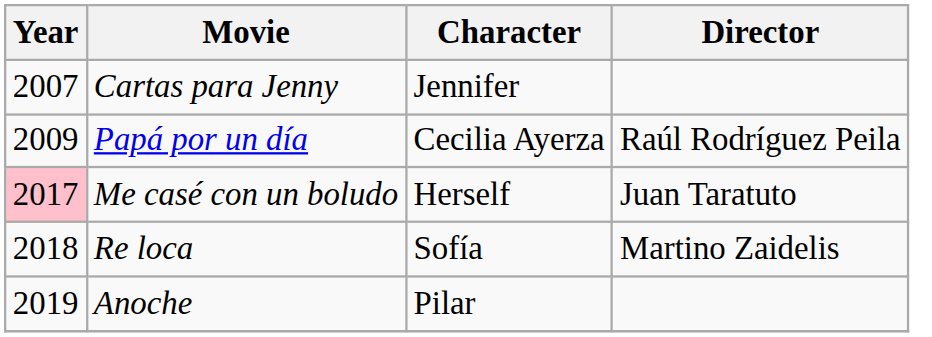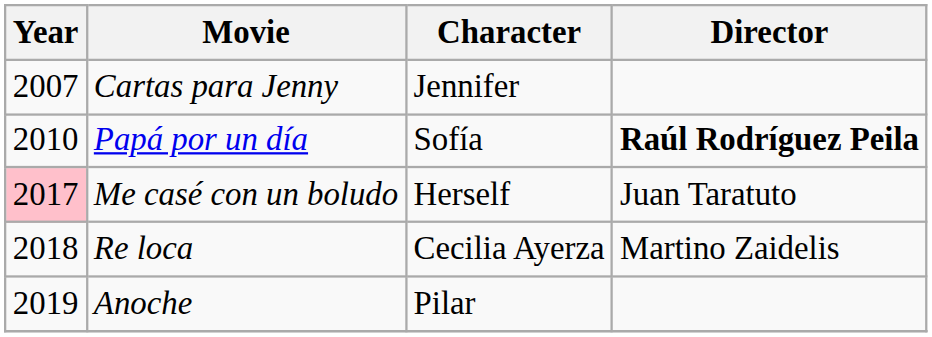 <table class="wikitable" style="font-size: 90%;">
 <tr>
 <th>Year</th>
 <th>Movie</th>
 <th>Character</th>
 <th>Director</th>
 </tr>
 <tr>
 <td>2007</td>
 <td><em>Cartas para Jenny</em></td>
 <td>Jennifer</td>
 <td></td>
 </tr>
 <tr>
-<td>2009</td>
+<td>2010</td>
 <td><em><a href='#'>Papá por un día</a></em></td>
-<td>Cecilia Ayerza</td>
-<td>Raúl Rodríguez Peila</td>
+<td>Sofía</td>
+<td><strong>Raúl Rodríguez Peila</strong></td>
 </tr>
 <tr>
 <td style="background: pink;">2017</td>
 <td><em>Me casé con un boludo</em></td>
 <td>Herself</td>
 <td>Juan Taratuto</td>
 </tr>
 <tr>
 <td>2018</td>
 <td><em>Re loca</em></td>
-<td>Sofía</td>
+<td>Cecilia Ayerza</td>
 <td>Martino Zaidelis</td>
 </tr>
 <tr>
 <td>2019</td>
 <td><em>Anoche</em></td>
 <td>Pilar</td>
 <td></td>
 </tr>
 <tr>
 </tr>
 </table>
